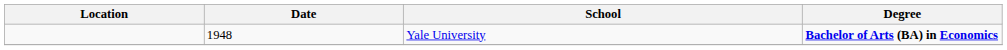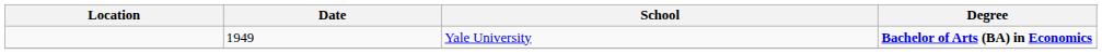 <table class="wikitable" style="width:100%;">
 <tr>
 <th style="width:20%;">Location</th>
 <th style="width:20%;">Date</th>
 <th style="width:40%;">School</th>
 <th style="width:20%;">Degree</th>
 </tr>
 <tr>
 <td></td>
-<td>1948</td>
+<td>1949</td>
 <td><a href='#'>Yale University</a></td>
 <td><strong><a href='#'>Bachelor of Arts</a> (BA) in <a href='#'>Economics</a></strong></td>
 </tr>
 <tr>
 </tr>
 </table>
